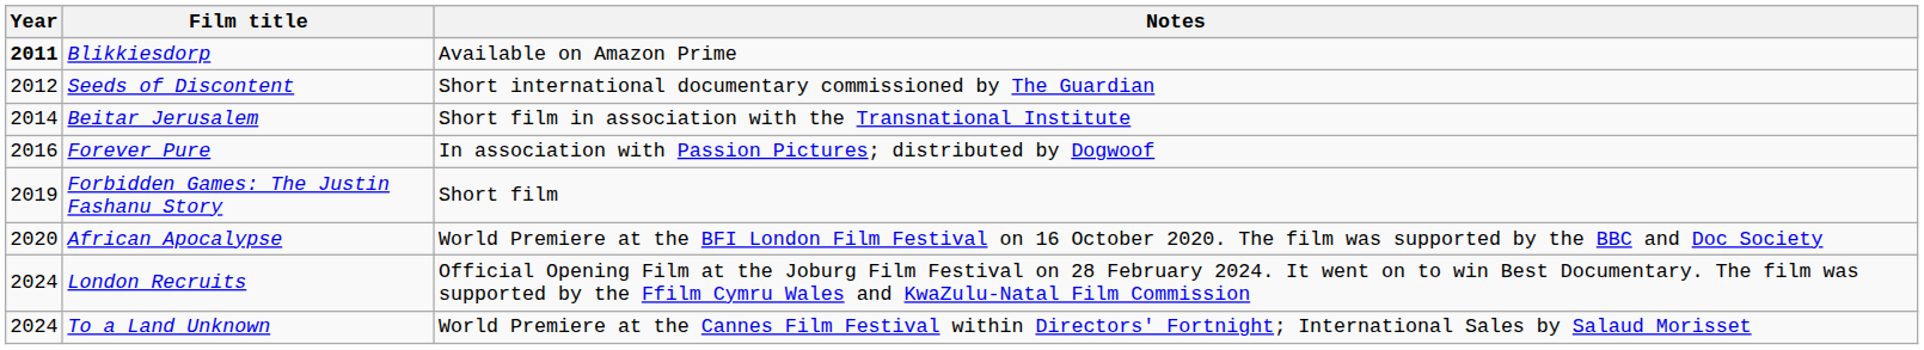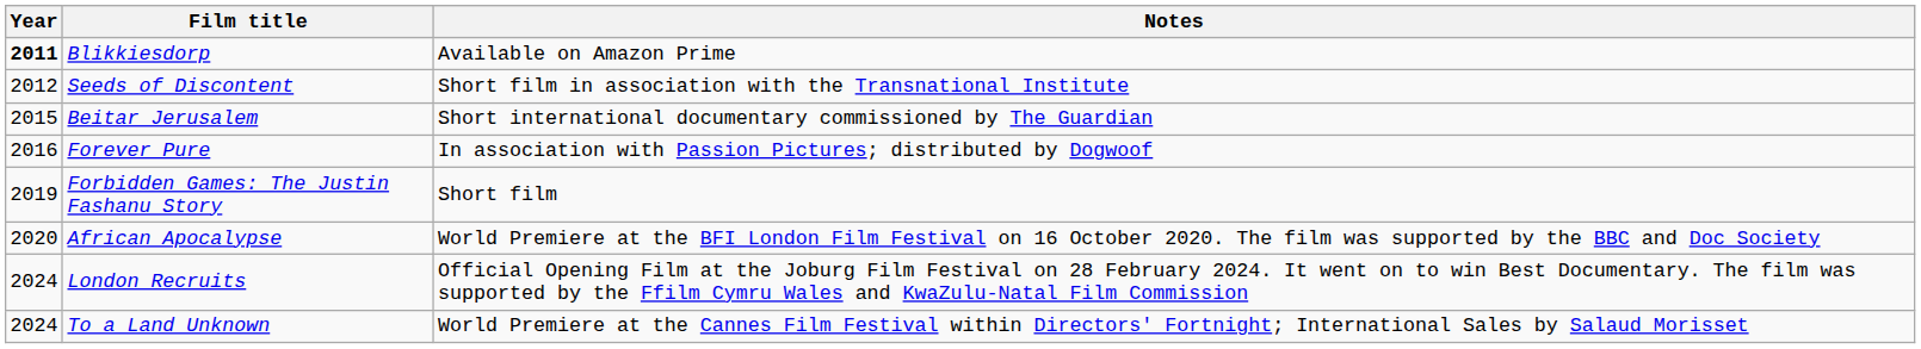 <table class="wikitable">
 <tr style="background:#ccc; text-align:center;">
 <th>Year</th>
 <th>Film title</th>
 <th>Notes</th>
 </tr>
 <tr>
 <td><strong>2011</strong></td>
 <td><em><a href='#'>Blikkiesdorp</a></em></td>
 <td>Available on Amazon Prime</td>
 </tr>
 <tr>
 <td>2012</td>
 <td><em><a href='#'>Seeds of Discontent</a></em></td>
-<td>Short international documentary commissioned by <a href='#'>The Guardian</a></td>
+<td>Short film in association with the <a href='#'>Transnational Institute</a></td>
 </tr>
 <tr>
-<td>2014</td>
+<td>2015</td>
 <td><em><a href='#'>Beitar Jerusalem</a></em></td>
-<td>Short film in association with the <a href='#'>Transnational Institute</a></td>
+<td>Short international documentary commissioned by <a href='#'>The Guardian</a></td>
 </tr>
 <tr>
 <td>2016</td>
 <td><em><a href='#'>Forever Pure</a></em></td>
 <td>In association with <a href='#'>Passion Pictures</a>; distributed by <a href='#'>Dogwoof</a></td>
 </tr>
 <tr>
 <td>2019</td>
 <td><em><a href='#'>Forbidden Games: The Justin Fashanu Story</a></em></td>
 <td>Short film</td>
 </tr>
 <tr>
 <td>2020</td>
 <td><em><a href='#'>African Apocalypse</a></em></td>
 <td>World Premiere at the <a href='#'>BFI London Film Festival</a> on 16 October 2020. The film was supported by the <a href='#'>BBC</a> and <a href='#'>Doc Society</a></td>
 </tr>
 <tr>
 <td>2024</td>
 <td><em><a href='#'>London Recruits</a></em></td>
 <td>Official Opening Film at the Joburg Film Festival on 28 February 2024. It went on to win Best Documentary. The film was supported by the <a href='#'>Ffilm Cymru Wales</a> and <a href='#'>KwaZulu-Natal Film Commission</a></td>
 </tr>
 <tr>
 <td>2024</td>
 <td><em><a href='#'>To a Land Unknown</a></em></td>
 <td>World Premiere at the <a href='#'>Cannes Film Festival</a> within <a href='#'>Directors' Fortnight</a>; International Sales by <a href='#'>Salaud Morisset</a></td>
 </tr>
 </table>
